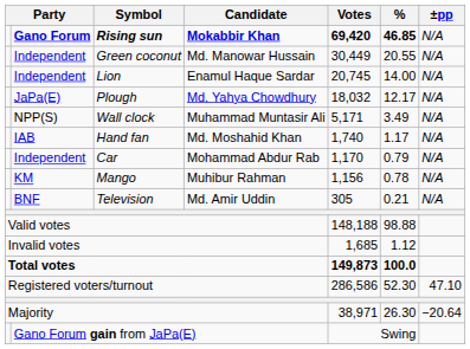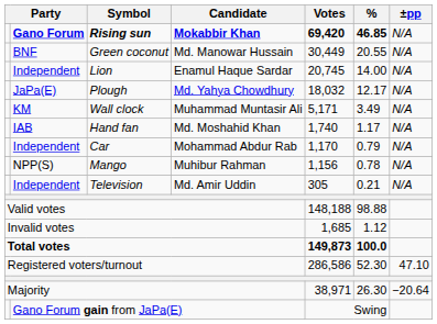 <table class="wikitable defaultleft col5right col6right col7right">
 <tr>
 <th colspan="2">Party</th>
 <th>Symbol</th>
 <th>Candidate</th>
 <th>Votes</th>
 <th>%</th>
 <th>±<a href='#'>pp</a></th>
 </tr>
 <tr>
 <td></td>
 <td><strong><a href='#'>Gano Forum</a></strong></td>
 <td><strong><em>Rising sun</em></strong></td>
 <td><strong><a href='#'>Mokabbir Khan</a></strong></td>
 <td><strong>69,420</strong></td>
 <td><strong>46.85</strong></td>
 <td><em>N/A</em></td>
 </tr>
 <tr>
 <td></td>
-<td><a href='#'>Independent</a></td>
+<td><a href='#'>BNF</a></td>
 <td><em>Green coconut</em></td>
 <td>Md. Manowar Hussain</td>
 <td>30,449</td>
 <td>20.55</td>
 <td><em>N/A</em></td>
 </tr>
 <tr>
 <td></td>
 <td><a href='#'>Independent</a></td>
 <td><em>Lion</em></td>
 <td>Enamul Haque Sardar</td>
 <td>20,745</td>
 <td>14.00</td>
 <td><em>N/A</em></td>
 </tr>
 <tr>
 <td></td>
 <td><a href='#'>JaPa(E)</a></td>
 <td><em>Plough</em></td>
 <td><a href='#'>Md. Yahya Chowdhury</a></td>
 <td>18,032</td>
 <td>12.17</td>
 <td><em>N/A</em></td>
 </tr>
 <tr>
 <td></td>
-<td>NPP(S)</td>
+<td><a href='#'>KM</a></td>
 <td><em>Wall clock</em></td>
 <td>Muhammad Muntasir Ali</td>
 <td>5,171</td>
 <td>3.49</td>
 <td><em>N/A</em></td>
 </tr>
 <tr>
 <td></td>
 <td><a href='#'>IAB</a></td>
 <td><em>Hand fan</em></td>
 <td>Md. Moshahid Khan</td>
 <td>1,740</td>
 <td>1.17</td>
 <td><em>N/A</em></td>
 </tr>
 <tr>
 <td></td>
 <td><a href='#'>Independent</a></td>
 <td><em>Car</em></td>
 <td>Mohammad Abdur Rab</td>
 <td>1,170</td>
 <td>0.79</td>
 <td><em>N/A</em></td>
 </tr>
 <tr>
 <td></td>
-<td><a href='#'>KM</a></td>
+<td>NPP(S)</td>
 <td><em>Mango</em></td>
 <td>Muhibur Rahman</td>
 <td>1,156</td>
 <td>0.78</td>
 <td><em>N/A</em></td>
 </tr>
 <tr>
 <td></td>
-<td><a href='#'>BNF</a></td>
+<td><a href='#'>Independent</a></td>
 <td><em>Television</em></td>
 <td>Md. Amir Uddin</td>
 <td>305</td>
 <td>0.21</td>
 <td><em>N/A</em></td>
 </tr>
 <tr>
 <th colspan="7"></th>
 </tr>
 <tr>
 <td colspan="4">Valid votes</td>
 <td style= "text-align:right">148,188</td>
 <td style= "text-align:right">98.88</td>
 <td style= "text-align:right"></td>
 </tr>
 <tr>
 <td colspan="4">Invalid votes</td>
 <td style= "text-align:right">1,685</td>
 <td style= "text-align:right">1.12</td>
 <td style= "text-align:right"></td>
 </tr>
 <tr>
 <td colspan="4"><strong>Total votes</strong></td>
 <td style= "text-align:right"><strong>149,873</strong></td>
 <td style= "text-align:right"><strong>100.0</strong></td>
 <td style= "text-align:right"></td>
 </tr>
 <tr>
 <td colspan="4">Registered voters/turnout</td>
 <td style= "text-align:right">286,586</td>
 <td style= "text-align:right">52.30</td>
 <td style= "text-align:right">47.10</td>
 </tr>
 <tr>
 <th colspan="7"></th>
 </tr>
 <tr>
 <td colspan="4">Majority</td>
 <td style= "text-align:right">38,971</td>
 <td style= "text-align:right">26.30</td>
 <td style= "text-align:right">−20.64</td>
 </tr>
 <tr>
 <td></td>
 <td colspan="3"><a href='#'>Gano Forum</a> <strong>gain</strong> from <a href='#'>JaPa(E)</a></td>
 <td style= "text-align:right" colspan="2">Swing</td>
 <td style= "text-align:right"></td>
 </tr>
 </table>
